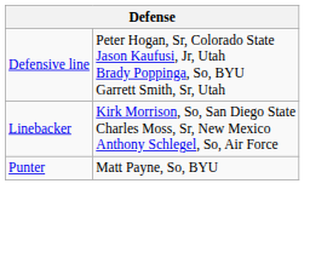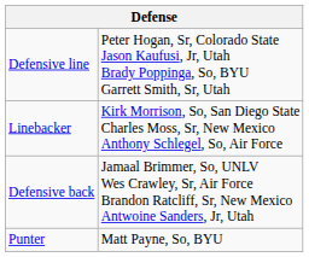 <table class="wikitable" style="font-size: 90%;">
 <tr>
 <th colspan="2">Defense</th>
 </tr>
 <tr>
 <td><a href='#'>Defensive line</a></td>
 <td>Peter Hogan, Sr, Colorado State<br><a href='#'>Jason Kaufusi</a>, Jr, Utah<br><a href='#'>Brady Poppinga</a>, So, BYU<br>Garrett Smith, Sr, Utah</td>
 </tr>
 <tr>
 <td><a href='#'>Linebacker</a></td>
 <td><a href='#'>Kirk Morrison</a>, So, San Diego State<br>Charles Moss, Sr, New Mexico<br><a href='#'>Anthony Schlegel</a>, So, Air Force</td>
 </tr>
 <tr>
+<td><a href='#'>Defensive back</a></td>
+<td>Jamaal Brimmer, So, UNLV<br>Wes Crawley, Sr, Air Force<br>Brandon Ratcliff, Sr, New Mexico<br><a href='#'>Antwoine Sanders</a>, Jr, Utah</td>
+</tr>
+<tr>
 <td><a href='#'>Punter</a></td>
 <td>Matt Payne, So, BYU</td>
 </tr>
 </table>
